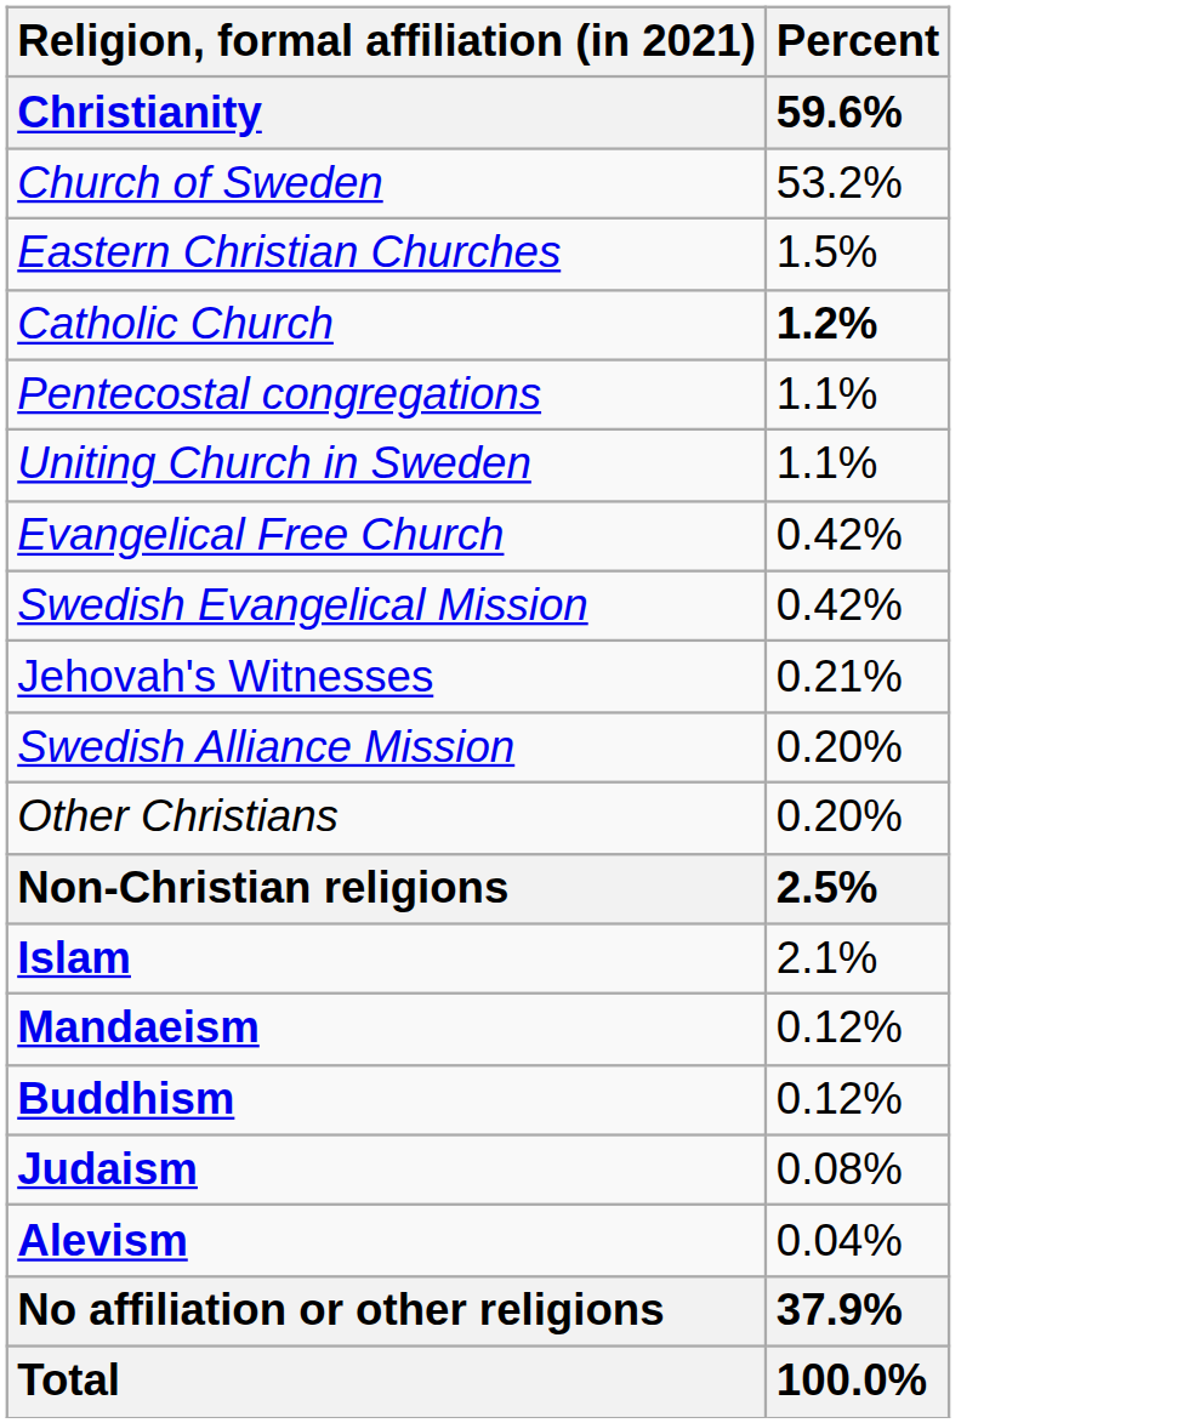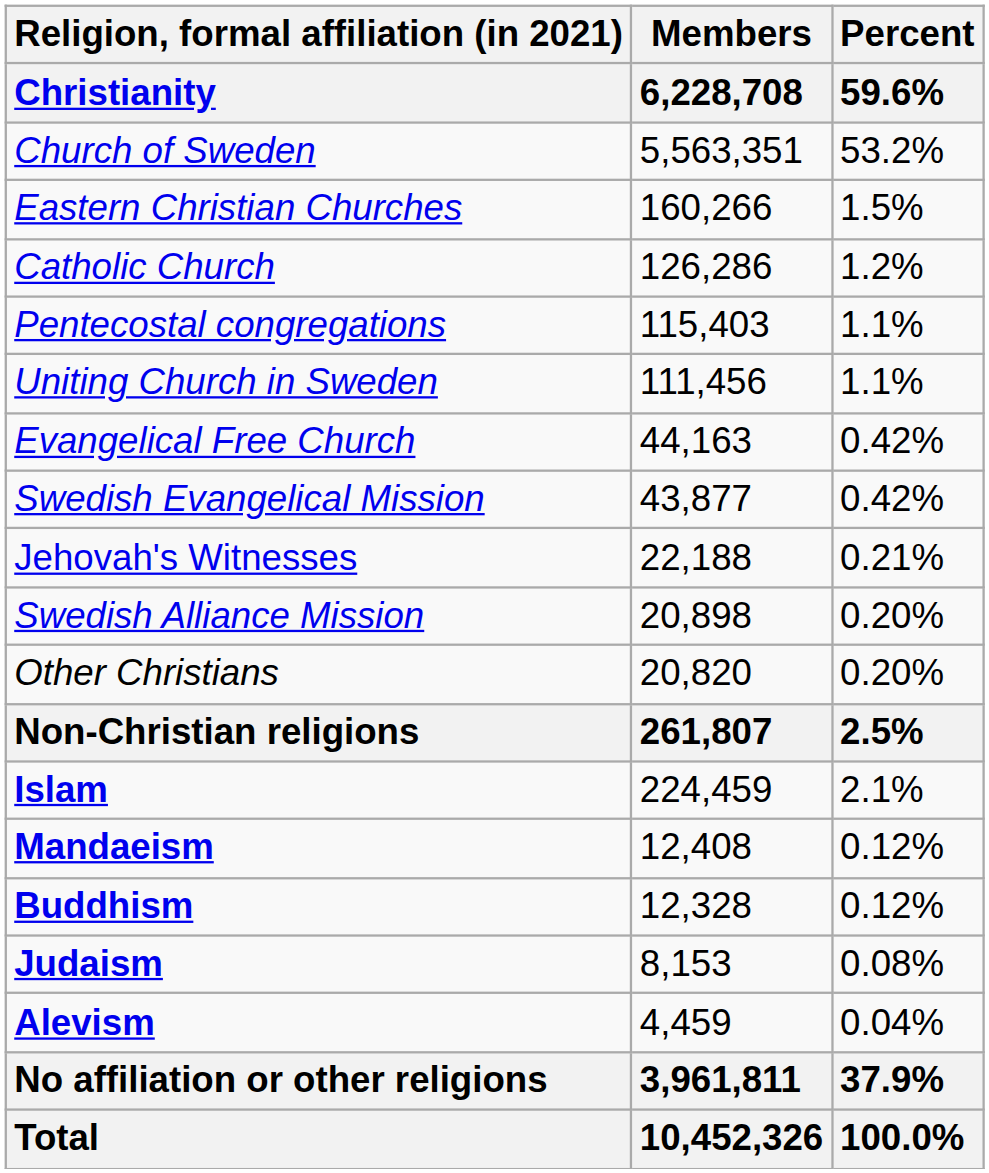 <table class="wikitable sortable" style="float:left; margin:1em;">
 <tr>
 <th>Religion, formal affiliation (in 2021)</th>
+<th>Members</th>
 <th>Percent</th>
 </tr>
 <tr>
 <th style="text-align:left"><a href='#'>Christianity</a></th>
+<th style="text-align:left">6,228,708</th>
 <th style="text-align:left">59.6%</th>
 </tr>
 <tr>
 <td><em><a href='#'>Church of Sweden</a></em></td>
+<td>5,563,351</td>
 <td>53.2%</td>
 </tr>
 <tr>
 <td><em><a href='#'>Eastern Christian Churches</a></em></td>
+<td>160,266</td>
 <td>1.5%</td>
 </tr>
 <tr>
 <td><em><a href='#'>Catholic Church</a></em></td>
-<td><strong>1.2%</strong></td>
+<td>126,286</td>
+<td>1.2%</td>
 </tr>
 <tr>
 <td><em><a href='#'>Pentecostal congregations</a></em></td>
+<td>115,403</td>
 <td>1.1%</td>
 </tr>
 <tr>
 <td><em><a href='#'>Uniting Church in Sweden</a></em></td>
+<td>111,456</td>
 <td>1.1%</td>
 </tr>
 <tr>
 <td><a href='#'><em>Evangelical Free Church</em></a></td>
+<td>44,163</td>
 <td>0.42%</td>
 </tr>
 <tr>
 <td><em><a href='#'>Swedish Evangelical Mission</a></em></td>
+<td>43,877</td>
 <td>0.42%</td>
 </tr>
 <tr>
 <td><a href='#'>Jehovah's Witnesses</a></td>
+<td>22,188</td>
 <td>0.21%</td>
 </tr>
 <tr>
 <td><em><a href='#'>Swedish Alliance Mission</a></em></td>
+<td>20,898</td>
 <td>0.20%</td>
 </tr>
 <tr>
 <td><em>Other Christians</em></td>
+<td>20,820</td>
 <td>0.20%</td>
 </tr>
 <tr>
 <th style="text-align:left">Non-Christian religions</th>
+<th style="text-align:left">261,807</th>
 <th style="text-align:left">2.5%</th>
 </tr>
 <tr>
 <td><strong><a href='#'>Islam</a></strong></td>
+<td>224,459</td>
 <td>2.1%</td>
 </tr>
 <tr>
 <td><strong><a href='#'>Mandaeism</a></strong></td>
+<td>12,408</td>
 <td>0.12%</td>
 </tr>
 <tr>
 <td><strong><a href='#'>Buddhism</a></strong></td>
+<td>12,328</td>
 <td>0.12%</td>
 </tr>
 <tr>
 <td><strong><a href='#'>Judaism</a></strong></td>
+<td>8,153</td>
 <td>0.08%</td>
 </tr>
 <tr>
 <td><strong><a href='#'>Alevism</a></strong></td>
+<td>4,459</td>
 <td>0.04%</td>
 </tr>
 <tr>
 <th style="text-align:left">No affiliation or other religions</th>
+<th style="text-align:left">3,961,811</th>
 <th style="text-align:left">37.9%</th>
 </tr>
 <tr>
 <th style="text-align:left">Total</th>
+<th style="text-align:left">10,452,326</th>
 <th style="text-align:left">100.0%</th>
 </tr>
 </table>
